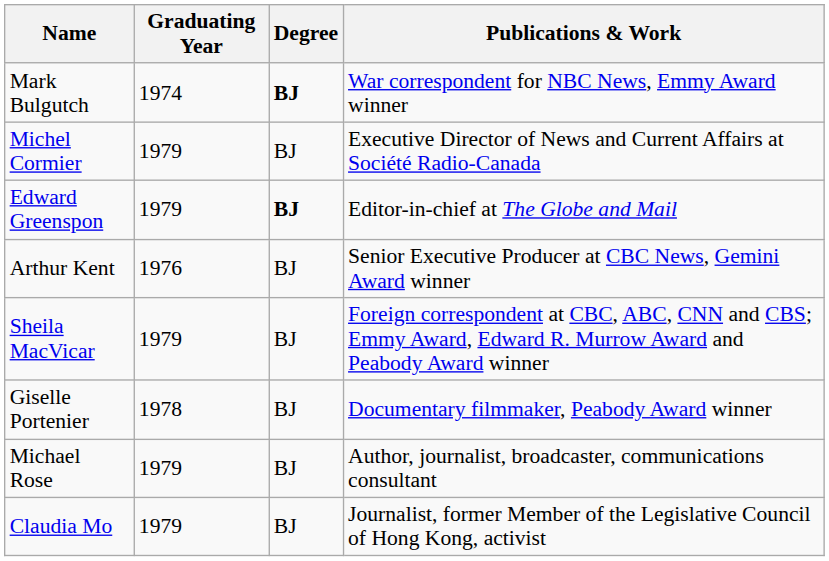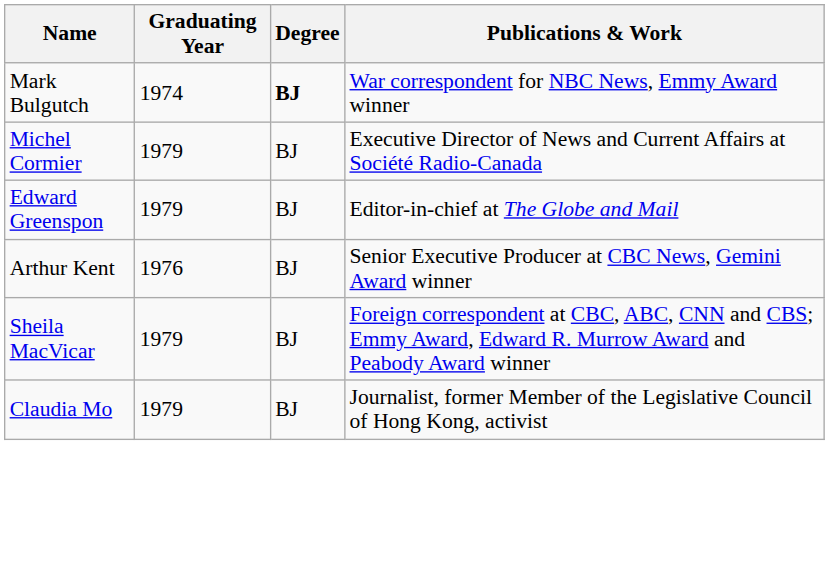 <table class="wikitable">
 <tr>
 <th>Name</th>
 <th>Graduating Year</th>
 <th>Degree</th>
 <th>Publications & Work</th>
 </tr>
 <tr>
 <td>Mark Bulgutch</td>
 <td>1974</td>
 <td><strong>BJ</strong></td>
 <td><a href='#'>War correspondent</a> for <a href='#'>NBC News</a>, <a href='#'>Emmy Award</a> winner</td>
 </tr>
 <tr>
 <td><a href='#'>Michel Cormier</a></td>
 <td>1979</td>
 <td>BJ</td>
 <td>Executive Director of News and Current Affairs at <a href='#'>Société Radio-Canada</a></td>
 </tr>
 <tr>
 <td><a href='#'>Edward Greenspon</a></td>
 <td>1979</td>
-<td><strong>BJ</strong></td>
+<td>BJ</td>
 <td>Editor-in-chief at <em><a href='#'>The Globe and Mail</a></em></td>
 </tr>
 <tr>
 <td>Arthur Kent</td>
 <td>1976</td>
 <td>BJ</td>
 <td>Senior Executive Producer at <a href='#'>CBC News</a>, <a href='#'>Gemini Award</a> winner</td>
 </tr>
 <tr>
 <td><a href='#'>Sheila MacVicar</a></td>
 <td>1979</td>
 <td>BJ</td>
 <td><a href='#'>Foreign correspondent</a> at <a href='#'>CBC</a>, <a href='#'>ABC</a>, <a href='#'>CNN</a> and <a href='#'>CBS</a>; <a href='#'>Emmy Award</a>, <a href='#'>Edward R. Murrow Award</a> and <a href='#'>Peabody Award</a> winner</td>
 </tr>
 <tr>
-<td>Giselle Portenier</td>
-<td>1978</td>
-<td>BJ</td>
-<td><a href='#'>Documentary filmmaker</a>, <a href='#'>Peabody Award</a> winner</td>
-</tr>
-<tr>
-<td>Michael Rose</td>
-<td>1979</td>
-<td>BJ</td>
-<td>Author, journalist, broadcaster, communications consultant</td>
-</tr>
-<tr>
 <td><a href='#'>Claudia Mo</a></td>
 <td>1979</td>
 <td>BJ</td>
 <td>Journalist, former Member of the Legislative Council of Hong Kong, activist</td>
 </tr>
 </table>
